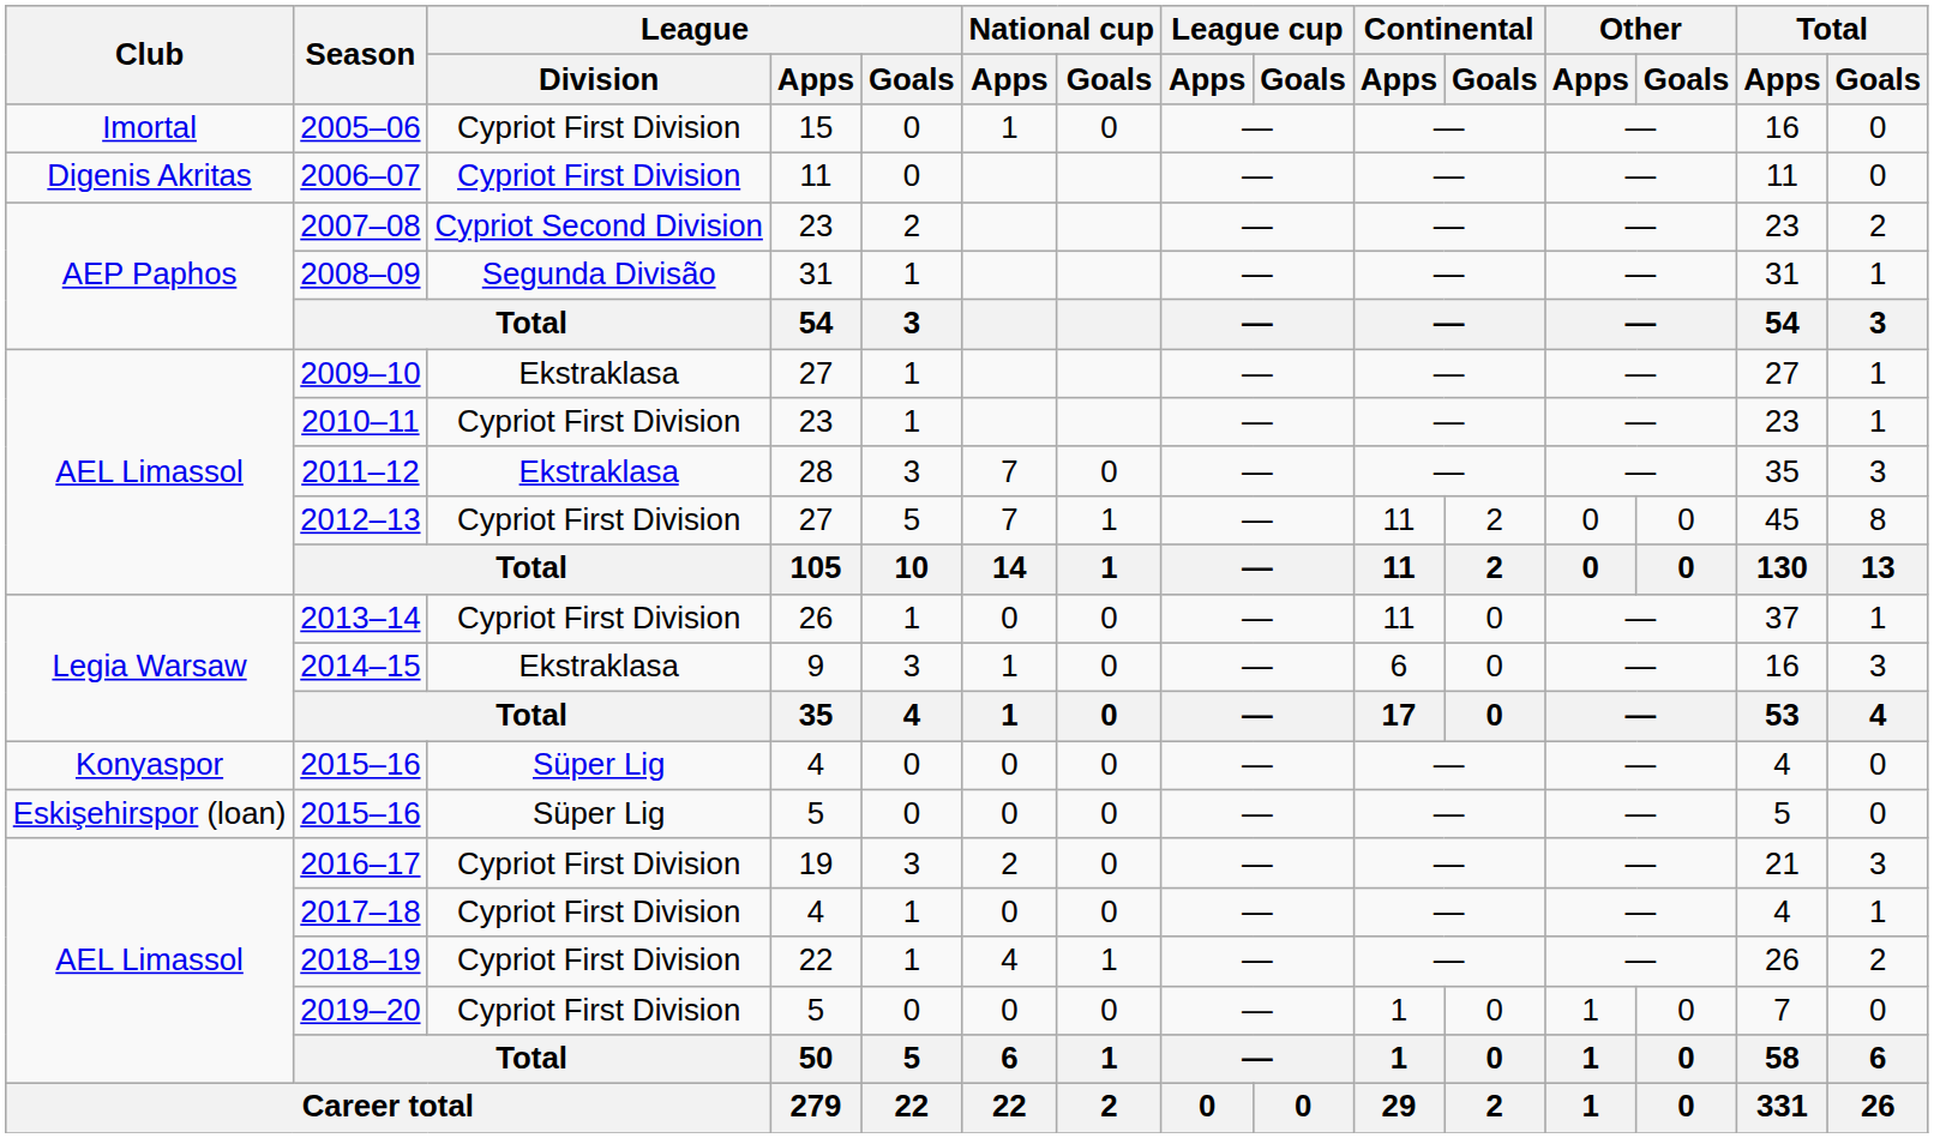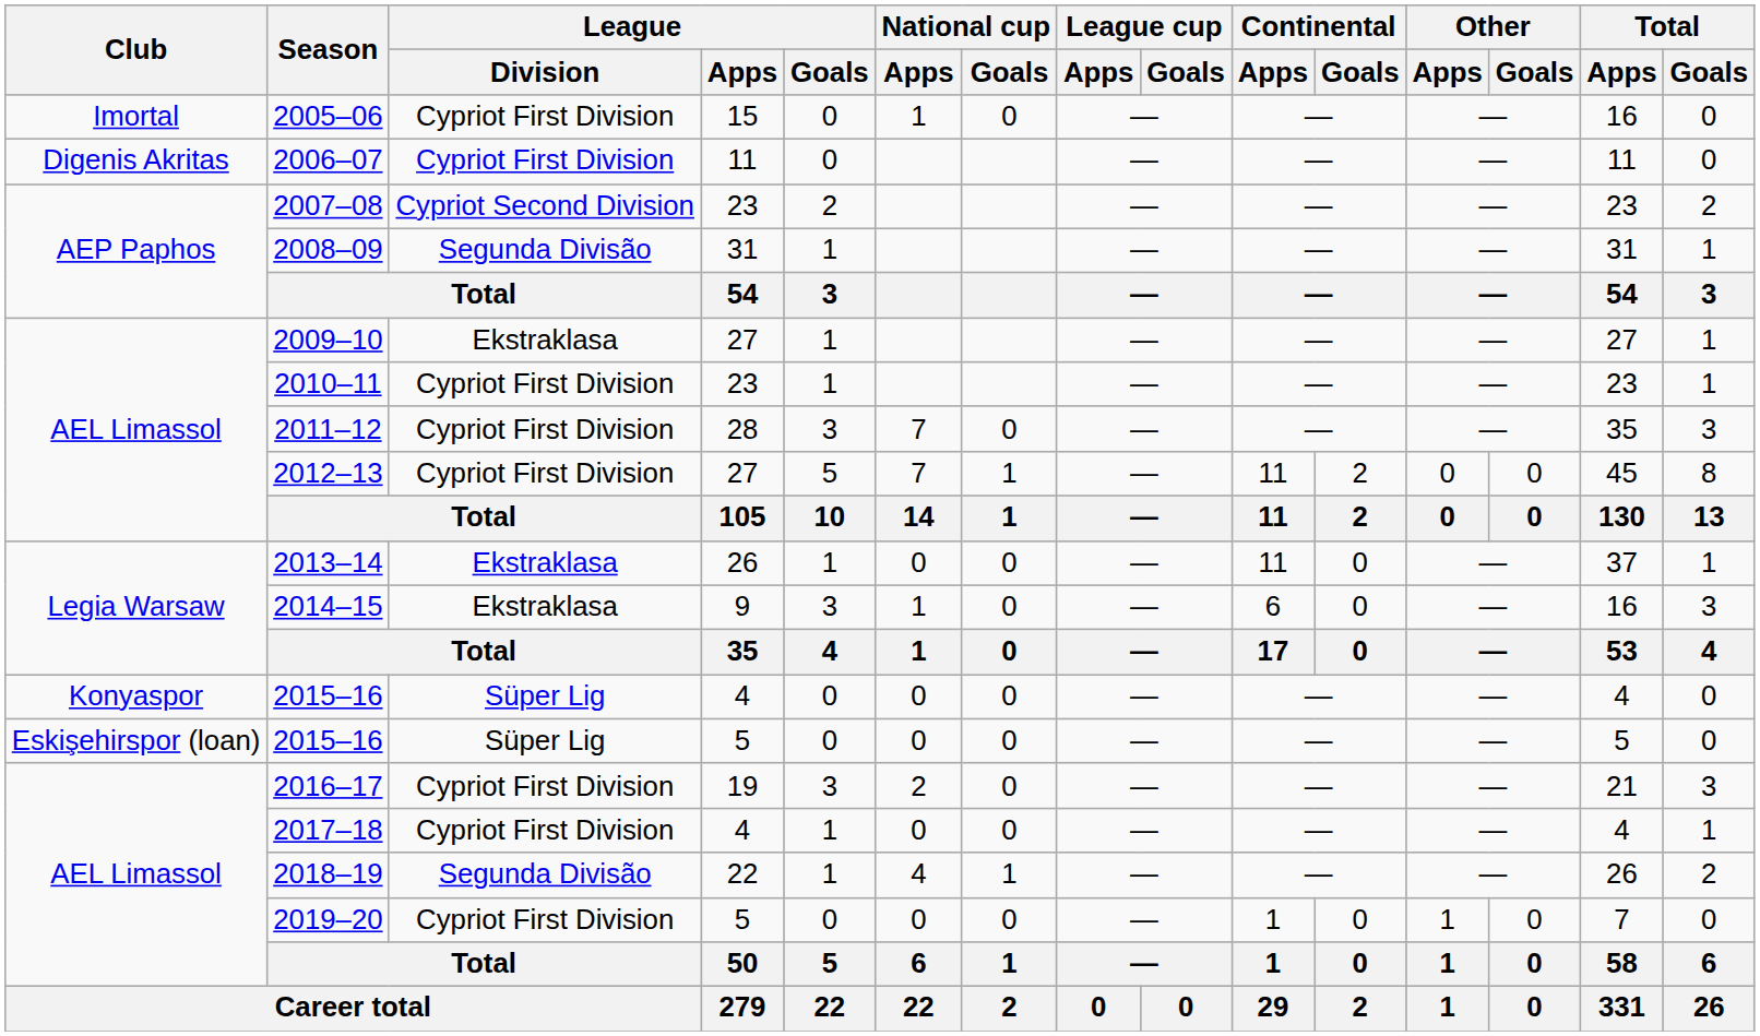 <table class="wikitable" style="text-align: center;">
 <tr>
 <th rowspan="2">Club</th>
 <th rowspan="2">Season</th>
 <th colspan="3">League</th>
 <th colspan="2">National cup</th>
 <th colspan="2">League cup</th>
 <th colspan="2">Continental</th>
 <th colspan="2">Other</th>
 <th colspan="2">Total</th>
 </tr>
 <tr>
 <th>Division</th>
 <th>Apps</th>
 <th>Goals</th>
 <th>Apps</th>
 <th>Goals</th>
 <th>Apps</th>
 <th>Goals</th>
 <th>Apps</th>
 <th>Goals</th>
 <th>Apps</th>
 <th>Goals</th>
 <th>Apps</th>
 <th>Goals</th>
 </tr>
 <tr>
 <td><a href='#'>Imortal</a></td>
 <td><a href='#'>2005–06</a></td>
 <td>Cypriot First Division</td>
 <td>15</td>
 <td>0</td>
 <td>1</td>
 <td>0</td>
 <td colspan="2">—</td>
 <td colspan="2">—</td>
 <td colspan="2">—</td>
 <td>16</td>
 <td>0</td>
 </tr>
 <tr>
 <td><a href='#'>Digenis Akritas</a></td>
 <td><a href='#'>2006–07</a></td>
 <td><a href='#'>Cypriot First Division</a></td>
 <td>11</td>
 <td>0</td>
 <td></td>
 <td></td>
 <td colspan="2">—</td>
 <td colspan="2">—</td>
 <td colspan="2">—</td>
 <td>11</td>
 <td>0</td>
 </tr>
 <tr>
 <td rowspan="3"><a href='#'>AEP Paphos</a></td>
 <td><a href='#'>2007–08</a></td>
 <td><a href='#'>Cypriot Second Division</a></td>
 <td>23</td>
 <td>2</td>
 <td></td>
 <td></td>
 <td colspan="2">—</td>
 <td colspan="2">—</td>
 <td colspan="2">—</td>
 <td>23</td>
 <td>2</td>
 </tr>
 <tr>
 <td><a href='#'>2008–09</a></td>
 <td><a href='#'>Segunda Divisão</a></td>
 <td>31</td>
 <td>1</td>
 <td></td>
 <td></td>
 <td colspan="2">—</td>
 <td colspan="2">—</td>
 <td colspan="2">—</td>
 <td>31</td>
 <td>1</td>
 </tr>
 <tr>
 <th colspan="2">Total</th>
 <th>54</th>
 <th>3</th>
 <th></th>
 <th></th>
 <th colspan="2">—</th>
 <th colspan="2">—</th>
 <th colspan="2">—</th>
 <th>54</th>
 <th>3</th>
 </tr>
 <tr>
 <td rowspan="5"><a href='#'>AEL Limassol</a></td>
 <td><a href='#'>2009–10</a></td>
 <td>Ekstraklasa</td>
 <td>27</td>
 <td>1</td>
 <td></td>
 <td></td>
 <td colspan="2">—</td>
 <td colspan="2">—</td>
 <td colspan="2">—</td>
 <td>27</td>
 <td>1</td>
 </tr>
 <tr>
 <td><a href='#'>2010–11</a></td>
 <td>Cypriot First Division</td>
 <td>23</td>
 <td>1</td>
 <td></td>
 <td></td>
 <td colspan="2">—</td>
 <td colspan="2">—</td>
 <td colspan="2">—</td>
 <td>23</td>
 <td>1</td>
 </tr>
 <tr>
 <td><a href='#'>2011–12</a></td>
-<td><a href='#'>Ekstraklasa</a></td>
+<td>Cypriot First Division</td>
 <td>28</td>
 <td>3</td>
 <td>7</td>
 <td>0</td>
 <td colspan="2">—</td>
 <td colspan="2">—</td>
 <td colspan="2">—</td>
 <td>35</td>
 <td>3</td>
 </tr>
 <tr>
 <td><a href='#'>2012–13</a></td>
 <td>Cypriot First Division</td>
 <td>27</td>
 <td>5</td>
 <td>7</td>
 <td>1</td>
 <td colspan="2">—</td>
 <td>11</td>
 <td>2</td>
 <td>0</td>
 <td>0</td>
 <td>45</td>
 <td>8</td>
 </tr>
 <tr>
 <th colspan="2">Total</th>
 <th>105</th>
 <th>10</th>
 <th>14</th>
 <th>1</th>
 <th colspan="2">—</th>
 <th>11</th>
 <th>2</th>
 <th>0</th>
 <th>0</th>
 <th>130</th>
 <th>13</th>
 </tr>
 <tr>
 <td rowspan="3"><a href='#'>Legia Warsaw</a></td>
 <td><a href='#'>2013–14</a></td>
-<td>Cypriot First Division</td>
+<td><a href='#'>Ekstraklasa</a></td>
 <td>26</td>
 <td>1</td>
 <td>0</td>
 <td>0</td>
 <td colspan="2">—</td>
 <td>11</td>
 <td>0</td>
 <td colspan="2">—</td>
 <td>37</td>
 <td>1</td>
 </tr>
 <tr>
 <td><a href='#'>2014–15</a></td>
 <td>Ekstraklasa</td>
 <td>9</td>
 <td>3</td>
 <td>1</td>
 <td>0</td>
 <td colspan="2">—</td>
 <td>6</td>
 <td>0</td>
 <td colspan="2">—</td>
 <td>16</td>
 <td>3</td>
 </tr>
 <tr>
 <th colspan="2">Total</th>
 <th>35</th>
 <th>4</th>
 <th>1</th>
 <th>0</th>
 <th colspan="2">—</th>
 <th>17</th>
 <th>0</th>
 <th colspan="2">—</th>
 <th>53</th>
 <th>4</th>
 </tr>
 <tr>
 <td><a href='#'>Konyaspor</a></td>
 <td><a href='#'>2015–16</a></td>
 <td><a href='#'>Süper Lig</a></td>
 <td>4</td>
 <td>0</td>
 <td>0</td>
 <td>0</td>
 <td colspan="2">—</td>
 <td colspan="2">—</td>
 <td colspan="2">—</td>
 <td>4</td>
 <td>0</td>
 </tr>
 <tr>
 <td><a href='#'>Eskişehirspor</a> (loan)</td>
 <td><a href='#'>2015–16</a></td>
 <td>Süper Lig</td>
 <td>5</td>
 <td>0</td>
 <td>0</td>
 <td>0</td>
 <td colspan="2">—</td>
 <td colspan="2">—</td>
 <td colspan="2">—</td>
 <td>5</td>
 <td>0</td>
 </tr>
 <tr>
 <td rowspan="5"><a href='#'>AEL Limassol</a></td>
 <td><a href='#'>2016–17</a></td>
 <td>Cypriot First Division</td>
 <td>19</td>
 <td>3</td>
 <td>2</td>
 <td>0</td>
 <td colspan="2">—</td>
 <td colspan="2">—</td>
 <td colspan="2">—</td>
 <td>21</td>
 <td>3</td>
 </tr>
 <tr>
 <td><a href='#'>2017–18</a></td>
 <td>Cypriot First Division</td>
 <td>4</td>
 <td>1</td>
 <td>0</td>
 <td>0</td>
 <td colspan="2">—</td>
 <td colspan="2">—</td>
 <td colspan="2">—</td>
 <td>4</td>
 <td>1</td>
 </tr>
 <tr>
 <td><a href='#'>2018–19</a></td>
-<td>Cypriot First Division</td>
+<td><a href='#'>Segunda Divisão</a></td>
 <td>22</td>
 <td>1</td>
 <td>4</td>
 <td>1</td>
 <td colspan="2">—</td>
 <td colspan="2">—</td>
 <td colspan="2">—</td>
 <td>26</td>
 <td>2</td>
 </tr>
 <tr>
 <td><a href='#'>2019–20</a></td>
 <td>Cypriot First Division</td>
 <td>5</td>
 <td>0</td>
 <td>0</td>
 <td>0</td>
 <td colspan="2">—</td>
 <td>1</td>
 <td>0</td>
 <td>1</td>
 <td>0</td>
 <td>7</td>
 <td>0</td>
 </tr>
 <tr>
 <th colspan="2">Total</th>
 <th>50</th>
 <th>5</th>
 <th>6</th>
 <th>1</th>
 <th colspan="2">—</th>
 <th>1</th>
 <th>0</th>
 <th>1</th>
 <th>0</th>
 <th>58</th>
 <th>6</th>
 </tr>
 <tr>
 <th colspan="3">Career total</th>
 <th>279</th>
 <th>22</th>
 <th>22</th>
 <th>2</th>
 <th>0</th>
 <th>0</th>
 <th>29</th>
 <th>2</th>
 <th>1</th>
 <th>0</th>
 <th>331</th>
 <th>26</th>
 </tr>
 </table>
